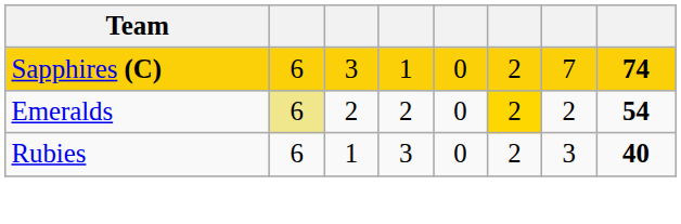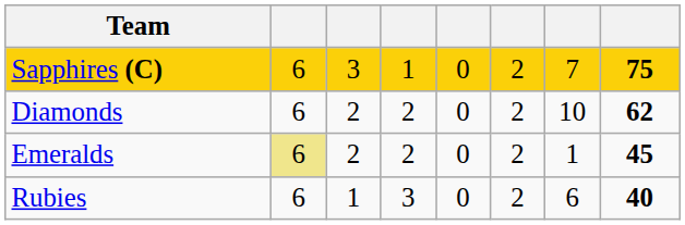 <table class="wikitable" style="text-align:center">
 <tr>
 <th width="150">Team</th>
 <th width="25"></th>
 <th width="25"></th>
 <th width="25"></th>
 <th width="25"></th>
 <th width="25"></th>
 <th width="25"></th>
 <th width="40"></th>
 </tr>
 <tr style="background:#fbd009">
 <td style="text-align:left"><a href='#'>Sapphires</a> <strong>(C)</strong></td>
 <td>6</td>
 <td>3</td>
 <td>1</td>
 <td>0</td>
 <td>2</td>
 <td>7</td>
-<td><strong>74</strong></td>
+<td><strong>75</strong></td>
+</tr>
+<tr>
+<td style="text-align:left"><a href='#'>Diamonds</a></td>
+<td>6</td>
+<td>2</td>
+<td>2</td>
+<td>0</td>
+<td>2</td>
+<td>10</td>
+<td><strong>62</strong></td>
 </tr>
 <tr>
 <td style="text-align:left"><a href='#'>Emeralds</a></td>
 <td style="background: khaki;">6</td>
 <td>2</td>
 <td>2</td>
 <td>0</td>
-<td style="background: gold;">2</td>
 <td>2</td>
-<td><strong>54</strong></td>
+<td>1</td>
+<td><strong>45</strong></td>
 </tr>
 <tr>
 <td style="text-align:left"><a href='#'>Rubies</a></td>
 <td>6</td>
 <td>1</td>
 <td>3</td>
 <td>0</td>
 <td>2</td>
-<td>3</td>
+<td>6</td>
 <td><strong>40</strong></td>
 </tr>
 </table>
